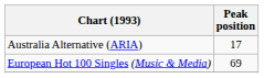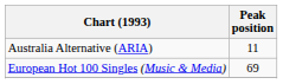 <table class="wikitable sortable">
 <tr>
 <th>Chart (1993)</th>
 <th>Peak<br>position</th>
 </tr>
 <tr>
 <td align="left">Australia Alternative (<a href='#'>ARIA</a>)</td>
-<td align="center">17</td>
+<td align="center">11</td>
 </tr>
 <tr>
 <td align="left"><a href='#'>European Hot 100 Singles</a> <em>(<a href='#'>Music & Media</a>)</em></td>
 <td align="center">69</td>
 </tr>
 <tr>
 </tr>
 <tr>
 </tr>
 <tr>
 </tr>
 <tr>
 </tr>
 </table>
